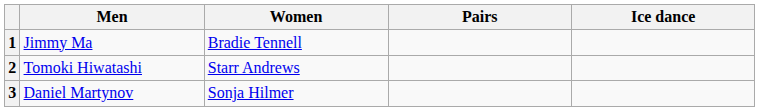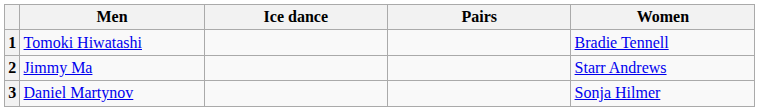 <table class="wikitable unsortable" style="text-align:left; width:85%">
 <tr>
 <th scope="col"></th>
 <th scope="col" style="width:25%">Men</th>
+<th scope="col" style="width:25%">Ice dance</th>
+<th scope="col" style="width:25%">Pairs</th>
 <th scope="col" style="width:25%">Women</th>
-<th scope="col" style="width:25%">Pairs</th>
-<th scope="col" style="width:25%">Ice dance</th>
 </tr>
 <tr>
 <th scope="row">1</th>
-<td><a href='#'>Jimmy Ma</a></td>
-<td><a href='#'>Bradie Tennell</a></td>
+<td><a href='#'>Tomoki Hiwatashi</a></td>
 <td></td>
 <td></td>
+<td><a href='#'>Bradie Tennell</a></td>
 </tr>
 <tr>
 <th scope="row">2</th>
-<td><a href='#'>Tomoki Hiwatashi</a></td>
-<td><a href='#'>Starr Andrews</a></td>
+<td><a href='#'>Jimmy Ma</a></td>
 <td></td>
 <td></td>
+<td><a href='#'>Starr Andrews</a></td>
 </tr>
 <tr>
 <th scope="row">3</th>
 <td><a href='#'>Daniel Martynov</a></td>
-<td><a href='#'>Sonja Hilmer</a></td>
 <td></td>
 <td></td>
+<td><a href='#'>Sonja Hilmer</a></td>
 </tr>
 </table>
